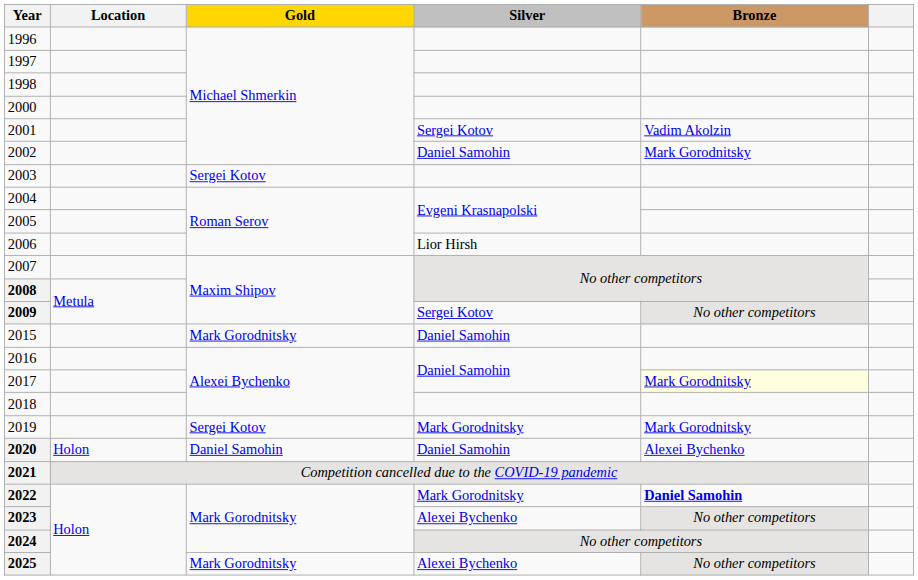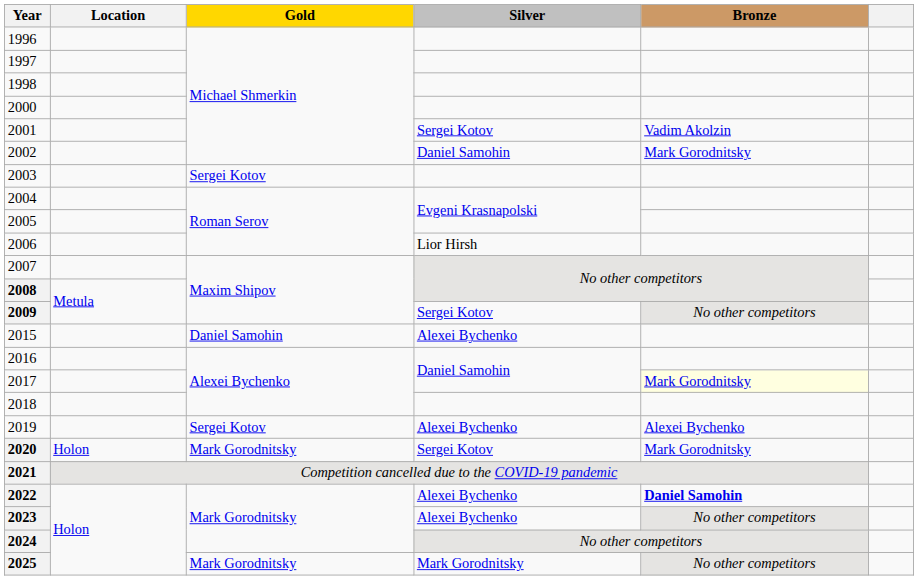 <table class="wikitable unsortable" style="text-align:left; width:80%">
 <tr>
 <th scope="col" style="text-align:center; width:5%">Year</th>
 <th scope="col" style="text-align:center; width:15%">Location</th>
 <td scope="col" style="text-align:center; width:25%; background:gold"><strong>Gold</strong></td>
 <td scope="col" style="text-align:center; width:25%; background:silver"><strong>Silver</strong></td>
 <td scope="col" style="text-align:center; width:25%; background:#c96"><strong>Bronze</strong></td>
 <th scope="col" style="text-align:center; width:5%"></th>
 </tr>
 <tr>
 <td>1996</td>
 <td></td>
 <td rowspan="6"><a href='#'>Michael Shmerkin</a></td>
 <td></td>
 <td></td>
 <td></td>
 </tr>
 <tr>
 <td>1997</td>
 <td></td>
 <td></td>
 <td></td>
 <td></td>
 </tr>
 <tr>
 <td>1998</td>
 <td></td>
 <td></td>
 <td></td>
 <td></td>
 </tr>
 <tr>
 <td>2000</td>
 <td></td>
 <td></td>
 <td></td>
 <td></td>
 </tr>
 <tr>
 <td>2001</td>
 <td></td>
 <td><a href='#'>Sergei Kotov</a></td>
 <td><a href='#'>Vadim Akolzin</a></td>
 <td></td>
 </tr>
 <tr>
 <td>2002</td>
 <td></td>
 <td><a href='#'>Daniel Samohin</a></td>
 <td><a href='#'>Mark Gorodnitsky</a></td>
 <td></td>
 </tr>
 <tr>
 <td>2003</td>
 <td></td>
 <td><a href='#'>Sergei Kotov</a></td>
 <td></td>
 <td></td>
 <td></td>
 </tr>
 <tr>
 <td>2004</td>
 <td></td>
 <td rowspan="3"><a href='#'>Roman Serov</a></td>
 <td rowspan="2"><a href='#'>Evgeni Krasnapolski</a></td>
 <td></td>
 <td></td>
 </tr>
 <tr>
 <td>2005</td>
 <td></td>
 <td></td>
 <td></td>
 </tr>
 <tr>
 <td>2006</td>
 <td></td>
 <td>Lior Hirsh</td>
 <td></td>
 <td></td>
 </tr>
 <tr>
 <td>2007</td>
 <td></td>
 <td rowspan="3"><a href='#'>Maxim Shipov</a></td>
 <td colspan="2" rowspan="2" align="center" bgcolor="e5e4e2"><em>No other competitors</em></td>
 <td></td>
 </tr>
 <tr>
 <th scope="row" style="text-align:left">2008</th>
 <td rowspan="2"><a href='#'>Metula</a></td>
 <td></td>
 </tr>
 <tr>
 <th scope="row" style="text-align:left">2009</th>
 <td><a href='#'>Sergei Kotov</a></td>
 <td align="center" bgcolor="e5e4e2"><em>No other competitors</em></td>
 <td></td>
 </tr>
 <tr>
 <td>2015</td>
 <td></td>
-<td><a href='#'>Mark Gorodnitsky</a></td>
 <td><a href='#'>Daniel Samohin</a></td>
+<td><a href='#'>Alexei Bychenko</a></td>
 <td></td>
 <td></td>
 </tr>
 <tr>
 <td>2016</td>
 <td></td>
 <td rowspan="3"><a href='#'>Alexei Bychenko</a></td>
 <td rowspan="2"><a href='#'>Daniel Samohin</a></td>
 <td></td>
 <td></td>
 </tr>
 <tr>
 <td>2017</td>
 <td></td>
 <td style="background: lightyellow;"><a href='#'>Mark Gorodnitsky</a></td>
 <td></td>
 </tr>
 <tr>
 <td>2018</td>
 <td></td>
 <td></td>
 <td></td>
 <td></td>
 </tr>
 <tr>
 <td>2019</td>
 <td></td>
 <td><a href='#'>Sergei Kotov</a></td>
-<td><a href='#'>Mark Gorodnitsky</a></td>
-<td><a href='#'>Mark Gorodnitsky</a></td>
+<td><a href='#'>Alexei Bychenko</a></td>
+<td><a href='#'>Alexei Bychenko</a></td>
 <td></td>
 </tr>
 <tr>
 <th scope="row" style="text-align:left">2020</th>
 <td><a href='#'>Holon</a></td>
-<td><a href='#'>Daniel Samohin</a></td>
-<td><a href='#'>Daniel Samohin</a></td>
-<td><a href='#'>Alexei Bychenko</a></td>
+<td><a href='#'>Mark Gorodnitsky</a></td>
+<td><a href='#'>Sergei Kotov</a></td>
+<td><a href='#'>Mark Gorodnitsky</a></td>
 <td></td>
 </tr>
 <tr>
 <th scope="row" style="text-align:left">2021</th>
 <td colspan="4" align="center" bgcolor="e5e4e2"><em>Competition cancelled due to the <a href='#'>COVID-19 pandemic</a></em></td>
 <td></td>
 </tr>
 <tr>
 <th scope="row" style="text-align:left">2022</th>
 <td rowspan="4"><a href='#'>Holon</a></td>
 <td rowspan="3"><a href='#'>Mark Gorodnitsky</a></td>
-<td><a href='#'>Mark Gorodnitsky</a></td>
+<td><a href='#'>Alexei Bychenko</a></td>
 <td><strong><a href='#'>Daniel Samohin</a></strong></td>
 <td></td>
 </tr>
 <tr>
 <th scope="row" style="text-align:left">2023</th>
 <td><a href='#'>Alexei Bychenko</a></td>
 <td align="center" bgcolor="e5e4e2"><em>No other competitors</em></td>
 <td></td>
 </tr>
 <tr>
 <th scope="row" style="text-align:left">2024</th>
 <td colspan="2" align="center" bgcolor="e5e4e2"><em>No other competitors</em></td>
 <td></td>
 </tr>
 <tr>
 <th scope="row" style="text-align:left">2025</th>
 <td><a href='#'>Mark Gorodnitsky</a></td>
-<td><a href='#'>Alexei Bychenko</a></td>
+<td><a href='#'>Mark Gorodnitsky</a></td>
 <td align="center" bgcolor="e5e4e2"><em>No other competitors</em></td>
 <td></td>
 </tr>
 </table>
